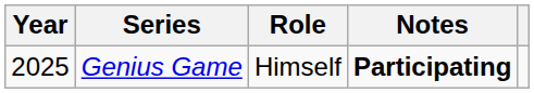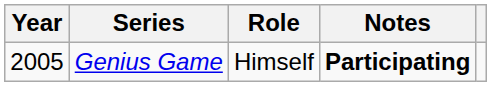 <table class="wikitable">
 <tr>
 <th>Year</th>
 <th>Series</th>
 <th>Role</th>
 <th>Notes</th>
 <th class="unsupportable"></th>
 </tr>
 <tr>
-<td rowspan="">2025</td>
+<td rowspan="">2005</td>
 <td><em><a href='#'>Genius Game</a></em></td>
 <td>Himself</td>
 <td><strong>Participating</strong></td>
 <td></td>
 </tr>
 </table>
